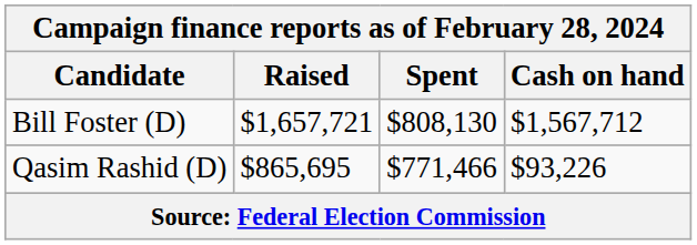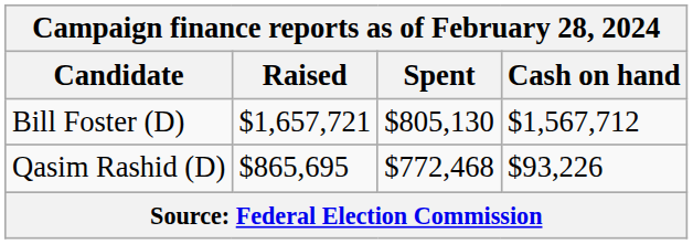 <table class="wikitable sortable">
 <tr>
 <th colspan=4>Campaign finance reports as of February 28, 2024</th>
 </tr>
 <tr style="text-align:center;">
 <th>Candidate</th>
 <th>Raised</th>
 <th>Spent</th>
 <th>Cash on hand</th>
 </tr>
 <tr>
 <td>Bill Foster (D)</td>
 <td>$1,657,721</td>
-<td>$808,130</td>
+<td>$805,130</td>
 <td>$1,567,712</td>
 </tr>
 <tr>
 <td>Qasim Rashid (D)</td>
 <td>$865,695</td>
-<td>$771,466</td>
+<td>$772,468</td>
 <td>$93,226</td>
 </tr>
 <tr>
 <th colspan="4"><small>Source: <a href='#'>Federal Election Commission</a></small></th>
 </tr>
 </table>
